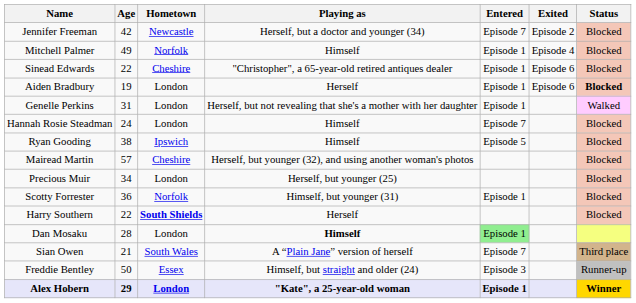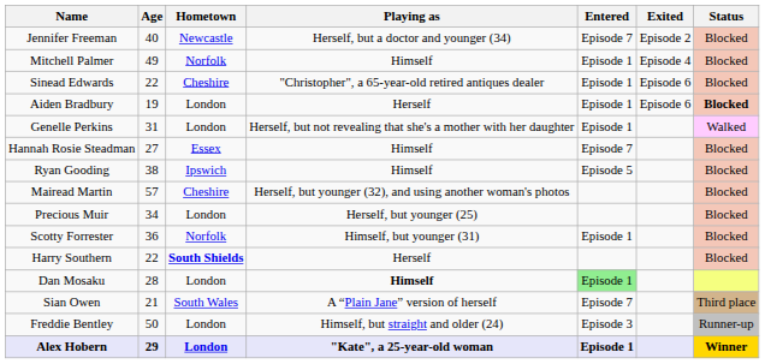 <table class="wikitable sortable" style="text-align:center; line-height:20px; width:auto; margin:auto;" >
 <tr>
 <th>Name</th>
 <th>Age</th>
 <th>Hometown</th>
 <th>Playing as</th>
 <th>Entered</th>
 <th>Exited</th>
 <th>Status</th>
 </tr>
 <tr>
 <td>Jennifer Freeman</td>
-<td>42</td>
+<td>40</td>
 <td><a href='#'>Newcastle</a></td>
 <td>Herself, but a doctor and younger (34)</td>
 <td>Episode 7</td>
 <td>Episode 2</td>
 <td style="background:#f4c7b8;">Blocked</td>
 </tr>
 <tr>
 <td>Mitchell Palmer</td>
 <td>49</td>
 <td><a href='#'>Norfolk</a></td>
 <td>Himself</td>
 <td>Episode 1</td>
 <td>Episode 4</td>
 <td style="background:#f4c7b8;">Blocked</td>
 </tr>
 <tr>
 <td>Sinead Edwards</td>
 <td>22</td>
 <td><a href='#'>Cheshire</a></td>
 <td>"Christopher", a 65-year-old retired antiques dealer</td>
 <td>Episode 1</td>
 <td>Episode 6</td>
 <td style="background:#f4c7b8;">Blocked</td>
 </tr>
 <tr>
 <td>Aiden Bradbury</td>
 <td>19</td>
 <td>London</td>
 <td>Herself</td>
 <td>Episode 1</td>
 <td>Episode 6</td>
 <td style="background:#f4c7b8;"><strong>Blocked</strong></td>
 </tr>
 <tr>
 <td>Genelle Perkins</td>
 <td>31</td>
 <td>London</td>
 <td>Herself, but not revealing that she's a mother with her daughter</td>
 <td>Episode 1</td>
 <td></td>
 <td style="background:#FCF;">Walked</td>
 </tr>
 <tr>
 <td>Hannah Rosie Steadman</td>
-<td>24</td>
-<td>London</td>
+<td>27</td>
+<td><a href='#'>Essex</a></td>
 <td>Himself</td>
 <td>Episode 7</td>
 <td></td>
 <td style="background:#f4c7b8;">Blocked</td>
 </tr>
 <tr>
 <td>Ryan Gooding</td>
 <td>38</td>
 <td><a href='#'>Ipswich</a></td>
 <td>Himself</td>
 <td>Episode 5</td>
 <td></td>
 <td style="background:#f4c7b8;">Blocked</td>
 </tr>
 <tr>
 <td>Mairead Martin</td>
 <td>57</td>
 <td><a href='#'>Cheshire</a></td>
 <td>Herself, but younger (32), and using another woman's photos</td>
 <td></td>
 <td></td>
 <td style="background:#f4c7b8;">Blocked</td>
 </tr>
 <tr>
 <td>Precious Muir</td>
 <td>34</td>
 <td>London</td>
 <td>Herself, but younger (25)</td>
 <td></td>
 <td></td>
 <td style="background:#f4c7b8;">Blocked</td>
 </tr>
 <tr>
 <td>Scotty Forrester</td>
 <td>36</td>
 <td><a href='#'>Norfolk</a></td>
 <td>Himself, but younger (31)</td>
 <td>Episode 1</td>
 <td></td>
 <td style="background:#f4c7b8;">Blocked</td>
 </tr>
 <tr>
 <td>Harry Southern</td>
 <td>22</td>
 <td><strong><a href='#'>South Shields</a></strong></td>
 <td>Herself</td>
 <td></td>
 <td></td>
 <td style="background:#f4c7b8;">Blocked</td>
 </tr>
 <tr>
 <td>Dan Mosaku</td>
 <td>28</td>
 <td>London</td>
 <td><strong>Himself</strong></td>
 <td style="background: lightgreen;">Episode 1</td>
 <td></td>
 <td style="background:#F5FF80;"></td>
 </tr>
 <tr>
 <td>Sian Owen</td>
 <td>21</td>
 <td><a href='#'>South Wales</a></td>
 <td>A “<a href='#'>Plain Jane</a>” version of herself</td>
 <td>Episode 7</td>
 <td></td>
 <td style="background:tan;">Third place</td>
 </tr>
 <tr>
 <td>Freddie Bentley</td>
 <td>50</td>
-<td><a href='#'>Essex</a></td>
+<td>London</td>
 <td>Himself, but <a href='#'>straight</a> and older (24)</td>
 <td>Episode 3</td>
 <td></td>
 <td style="background:silver;">Runner-up</td>
 </tr>
 <tr style="background:lavender;">
 <td><strong>Alex Hobern</strong></td>
 <td><strong>29</strong></td>
 <td><strong><a href='#'>London</a></strong></td>
 <td><strong>"Kate", a 25-year-old woman</strong></td>
 <td><strong>Episode 1</strong></td>
 <td><strong></strong></td>
 <td style="background:gold;"><strong>Winner</strong></td>
 </tr>
 </table>
